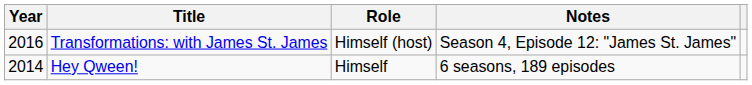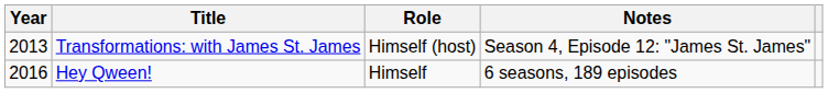 <table class="wikitable plainrowheaders sortable">
 <tr>
 <th scope="col">Year</th>
 <th scope="col">Title</th>
 <th scope="col">Role</th>
 <th scope="col">Notes</th>
 <th class="unsortable" style="text-align: center;"></th>
 </tr>
 <tr>
-<td>2016</td>
+<td>2013</td>
 <td><a href='#'>Transformations: with James St. James</a></td>
 <td>Himself (host)</td>
 <td>Season 4, Episode 12: "James St. James"</td>
 <td></td>
 </tr>
 <tr>
-<td>2014</td>
+<td>2016</td>
 <td><a href='#'>Hey Qween!</a></td>
 <td>Himself</td>
 <td>6 seasons, 189 episodes</td>
 <td></td>
 </tr>
 </table>
